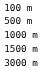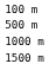 <table>
 <tr>
 <td>100 m<br></td>
 <td></td>
 <td></td>
 <td></td>
 </tr>
 <tr>
 <td>500 m<br></td>
 <td></td>
 <td></td>
 <td></td>
 </tr>
 <tr>
 <td rowspan=2>1000 m<br></td>
 <td rowspan=2></td>
 <td rowspan=2></td>
 <td></td>
 </tr>
 <tr>
 <td></td>
 </tr>
 <tr>
 <td>1500 m<br></td>
 <td></td>
 <td></td>
 <td></td>
 </tr>
-<tr>
-<td>3000 m<br></td>
-<td></td>
-<td></td>
-<td></td>
-</tr>
 </table>
